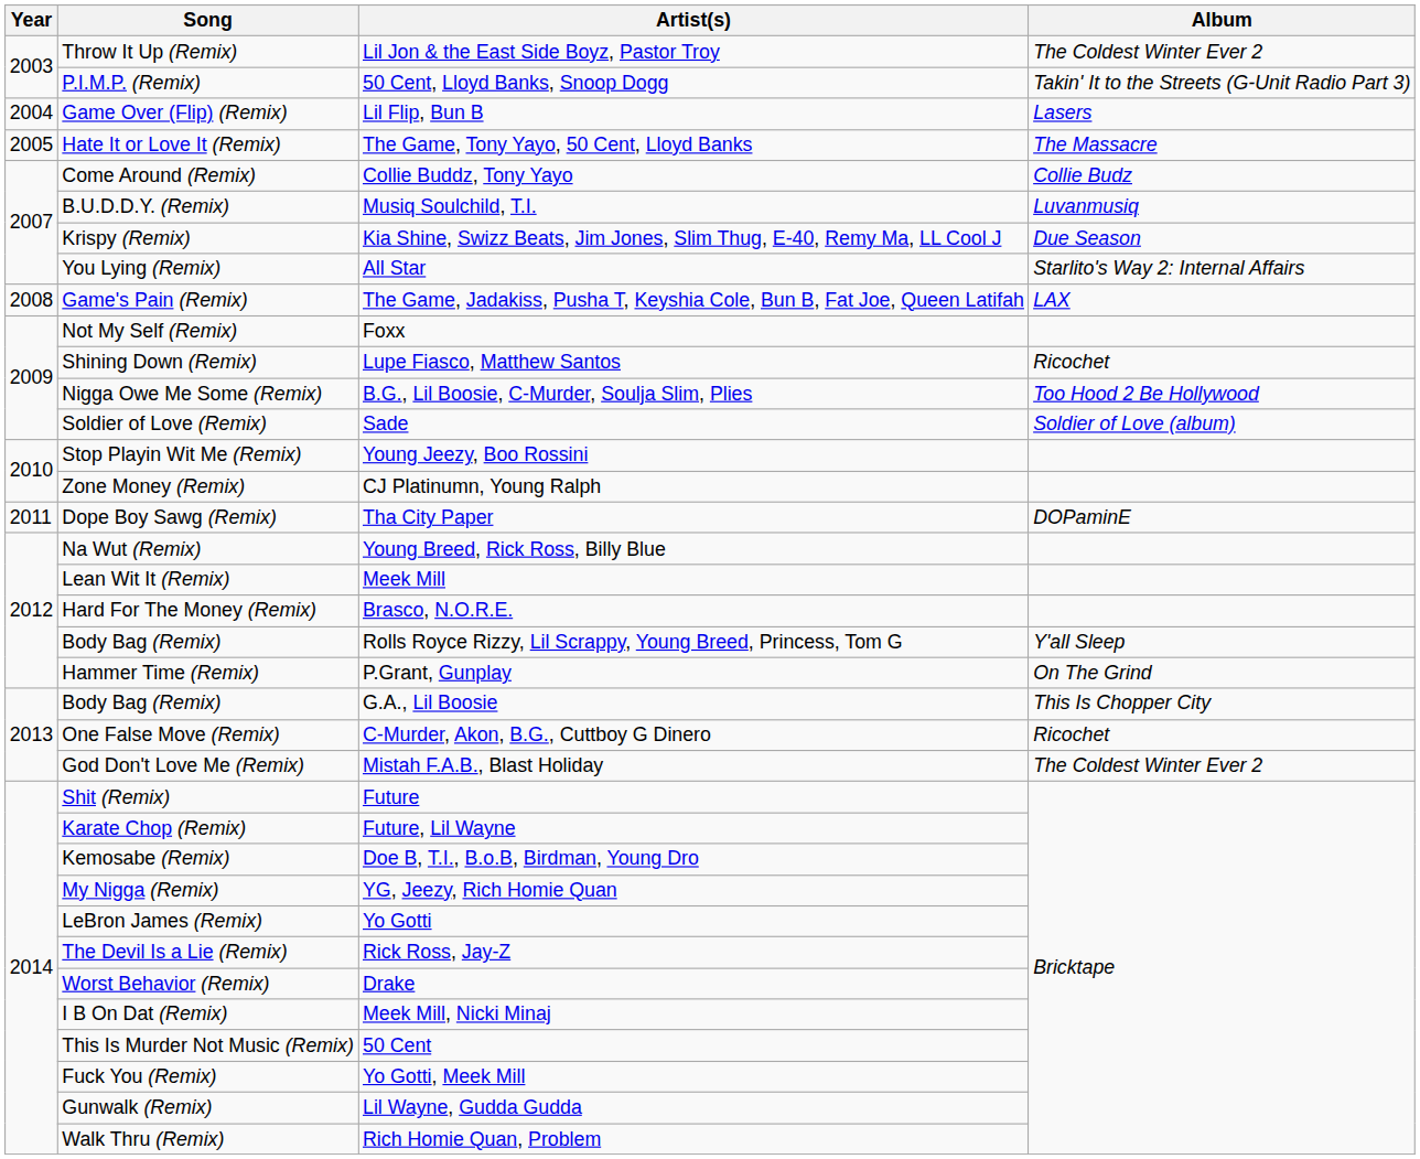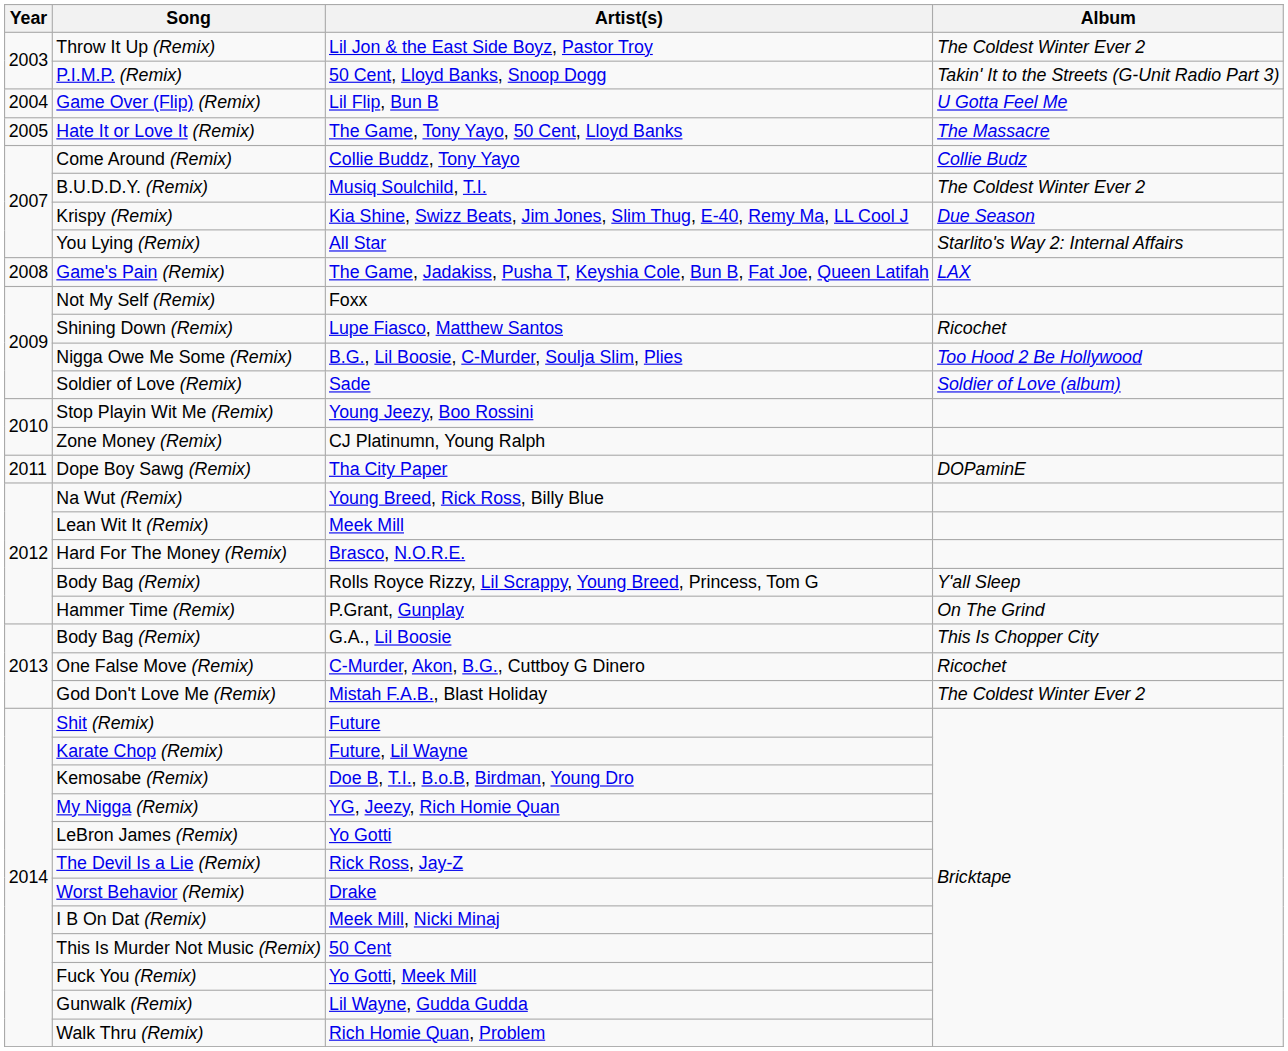 <table class="wikitable">
 <tr>
 <th>Year</th>
 <th>Song</th>
 <th>Artist(s)</th>
 <th>Album</th>
 </tr>
 <tr>
 <td rowspan="2">2003</td>
 <td>Throw It Up <em>(Remix)</em></td>
 <td><a href='#'>Lil Jon & the East Side Boyz</a>, <a href='#'>Pastor Troy</a></td>
 <td><em>The Coldest Winter Ever 2</em></td>
 </tr>
 <tr>
 <td><a href='#'>P.I.M.P.</a> <em>(Remix)</em></td>
 <td><a href='#'>50 Cent</a>, <a href='#'>Lloyd Banks</a>, <a href='#'>Snoop Dogg</a></td>
 <td><em>Takin' It to the Streets (G-Unit Radio Part 3)</em></td>
 </tr>
 <tr>
 <td>2004</td>
 <td><a href='#'>Game Over (Flip)</a> <em>(Remix)</em></td>
 <td><a href='#'>Lil Flip</a>, <a href='#'>Bun B</a></td>
-<td><em><a href='#'>Lasers</a></em></td>
+<td><em><a href='#'>U Gotta Feel Me</a></em></td>
 </tr>
 <tr>
 <td rowspan="1">2005</td>
 <td><a href='#'>Hate It or Love It</a> <em>(Remix)</em></td>
 <td><a href='#'>The Game</a>, <a href='#'>Tony Yayo</a>, <a href='#'>50 Cent</a>, <a href='#'>Lloyd Banks</a></td>
 <td><em><a href='#'>The Massacre</a></em></td>
 </tr>
 <tr>
 <td rowspan="4">2007</td>
 <td>Come Around <em>(Remix)</em></td>
 <td><a href='#'>Collie Buddz</a>, <a href='#'>Tony Yayo</a></td>
 <td><em><a href='#'>Collie Budz</a></em></td>
 </tr>
 <tr>
 <td>B.U.D.D.Y. <em>(Remix)</em></td>
 <td><a href='#'>Musiq Soulchild</a>, <a href='#'>T.I.</a></td>
-<td><em><a href='#'>Luvanmusiq</a></em></td>
+<td><em>The Coldest Winter Ever 2</em></td>
 </tr>
 <tr>
 <td>Krispy <em>(Remix)</em></td>
 <td><a href='#'>Kia Shine</a>, <a href='#'>Swizz Beats</a>, <a href='#'>Jim Jones</a>, <a href='#'>Slim Thug</a>, <a href='#'>E-40</a>, <a href='#'>Remy Ma</a>, <a href='#'>LL Cool J</a></td>
 <td><em><a href='#'>Due Season</a></em></td>
 </tr>
 <tr>
 <td>You Lying <em>(Remix)</em></td>
 <td><a href='#'>All Star</a></td>
 <td><em>Starlito's Way 2: Internal Affairs</em></td>
 </tr>
 <tr>
 <td>2008</td>
 <td><a href='#'>Game's Pain</a> <em>(Remix)</em></td>
 <td><a href='#'>The Game</a>, <a href='#'>Jadakiss</a>, <a href='#'>Pusha T</a>, <a href='#'>Keyshia Cole</a>, <a href='#'>Bun B</a>, <a href='#'>Fat Joe</a>, <a href='#'>Queen Latifah</a></td>
 <td><em><a href='#'>LAX</a></em></td>
 </tr>
 <tr>
 <td rowspan="4">2009</td>
 <td>Not My Self <em>(Remix)</em></td>
 <td>Foxx</td>
 <td></td>
 </tr>
 <tr>
 <td>Shining Down <em>(Remix)</em></td>
 <td><a href='#'>Lupe Fiasco</a>, <a href='#'>Matthew Santos</a></td>
 <td><em>Ricochet</em></td>
 </tr>
 <tr>
 <td>Nigga Owe Me Some <em>(Remix)</em></td>
 <td><a href='#'>B.G.</a>, <a href='#'>Lil Boosie</a>, <a href='#'>C-Murder</a>, <a href='#'>Soulja Slim</a>, <a href='#'>Plies</a></td>
 <td><em><a href='#'>Too Hood 2 Be Hollywood</a></em></td>
 </tr>
 <tr>
 <td>Soldier of Love <em>(Remix)</em></td>
 <td><a href='#'>Sade</a></td>
 <td><em><a href='#'>Soldier of Love (album)</a></em></td>
 </tr>
 <tr>
 <td rowspan="2">2010</td>
 <td>Stop Playin Wit Me <em>(Remix)</em></td>
 <td><a href='#'>Young Jeezy</a>, <a href='#'>Boo Rossini</a></td>
 <td></td>
 </tr>
 <tr>
 <td>Zone Money <em>(Remix)</em></td>
 <td>CJ Platinumn, Young Ralph</td>
 <td></td>
 </tr>
 <tr>
 <td>2011</td>
 <td>Dope Boy Sawg <em>(Remix)</em></td>
 <td><a href='#'>Tha City Paper</a></td>
 <td><em>DOPaminE</em></td>
 </tr>
 <tr>
 <td rowspan="5">2012</td>
 <td>Na Wut <em>(Remix)</em></td>
 <td><a href='#'>Young Breed</a>, <a href='#'>Rick Ross</a>, Billy Blue</td>
 <td></td>
 </tr>
 <tr>
 <td>Lean Wit It <em>(Remix)</em></td>
 <td><a href='#'>Meek Mill</a></td>
 <td></td>
 </tr>
 <tr>
 <td>Hard For The Money <em>(Remix)</em></td>
 <td><a href='#'>Brasco</a>, <a href='#'>N.O.R.E.</a></td>
 <td></td>
 </tr>
 <tr>
 <td>Body Bag <em>(Remix)</em></td>
 <td>Rolls Royce Rizzy, <a href='#'>Lil Scrappy</a>, <a href='#'>Young Breed</a>, Princess, Tom G</td>
 <td><em>Y'all Sleep</em></td>
 </tr>
 <tr>
 <td>Hammer Time <em>(Remix)</em></td>
 <td>P.Grant, <a href='#'>Gunplay</a></td>
 <td><em>On The Grind</em></td>
 </tr>
 <tr>
 <td rowspan="3">2013</td>
 <td>Body Bag <em>(Remix)</em></td>
 <td>G.A., <a href='#'>Lil Boosie</a></td>
 <td><em>This Is Chopper City</em></td>
 </tr>
 <tr>
 <td>One False Move <em>(Remix)</em></td>
 <td><a href='#'>C-Murder</a>, <a href='#'>Akon</a>, <a href='#'>B.G.</a>, Cuttboy G Dinero</td>
 <td><em>Ricochet</em></td>
 </tr>
 <tr>
 <td>God Don't Love Me <em>(Remix)</em></td>
 <td><a href='#'>Mistah F.A.B.</a>, Blast Holiday</td>
 <td><em>The Coldest Winter Ever 2</em></td>
 </tr>
 <tr>
 <td rowspan="12">2014</td>
 <td><a href='#'>Shit</a> <em>(Remix)</em></td>
 <td><a href='#'>Future</a></td>
 <td rowspan="12"><em>Bricktape</em></td>
 </tr>
 <tr>
 <td><a href='#'>Karate Chop</a> <em>(Remix)</em></td>
 <td><a href='#'>Future</a>, <a href='#'>Lil Wayne</a></td>
 </tr>
 <tr>
 <td>Kemosabe <em>(Remix)</em></td>
 <td><a href='#'>Doe B</a>, <a href='#'>T.I.</a>, <a href='#'>B.o.B</a>, <a href='#'>Birdman</a>, <a href='#'>Young Dro</a></td>
 </tr>
 <tr>
 <td><a href='#'>My Nigga</a> <em>(Remix)</em></td>
 <td><a href='#'>YG</a>, <a href='#'>Jeezy</a>, <a href='#'>Rich Homie Quan</a></td>
 </tr>
 <tr>
 <td>LeBron James <em>(Remix)</em></td>
 <td><a href='#'>Yo Gotti</a></td>
 </tr>
 <tr>
 <td><a href='#'>The Devil Is a Lie</a> <em>(Remix)</em></td>
 <td><a href='#'>Rick Ross</a>, <a href='#'>Jay-Z</a></td>
 </tr>
 <tr>
 <td><a href='#'>Worst Behavior</a> <em>(Remix)</em></td>
 <td><a href='#'>Drake</a></td>
 </tr>
 <tr>
 <td>I B On Dat <em>(Remix)</em></td>
 <td><a href='#'>Meek Mill</a>, <a href='#'>Nicki Minaj</a></td>
 </tr>
 <tr>
 <td>This Is Murder Not Music <em>(Remix)</em></td>
 <td><a href='#'>50 Cent</a></td>
 </tr>
 <tr>
 <td>Fuck You <em>(Remix)</em></td>
 <td><a href='#'>Yo Gotti</a>, <a href='#'>Meek Mill</a></td>
 </tr>
 <tr>
 <td>Gunwalk <em>(Remix)</em></td>
 <td><a href='#'>Lil Wayne</a>, <a href='#'>Gudda Gudda</a></td>
 </tr>
 <tr>
 <td>Walk Thru <em>(Remix)</em></td>
 <td><a href='#'>Rich Homie Quan</a>, <a href='#'>Problem</a></td>
 </tr>
 <tr>
 </tr>
 </table>
